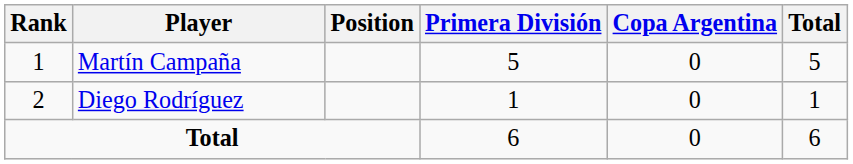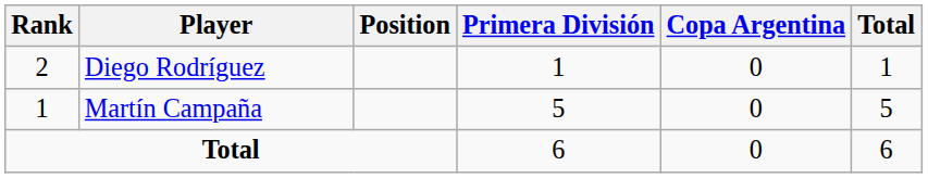 <table class="wikitable">
 <tr>
 <th>Rank</th>
 <th style="width:160px;">Player</th>
 <th>Position</th>
 <th><a href='#'>Primera División</a></th>
 <th><a href='#'>Copa Argentina</a></th>
 <th>Total</th>
 </tr>
 <tr>
+<td align=center>2</td>
+<td align=left> <a href='#'>Diego Rodríguez</a></td>
+<td align=center></td>
+<td align=center>1</td>
+<td align=center>0</td>
+<td align=center>1</td>
+</tr>
+<tr>
 <td align=center>1</td>
 <td align=left> <a href='#'>Martín Campaña</a></td>
 <td align=center></td>
 <td align=center>5</td>
 <td align=center>0</td>
 <td align=center>5</td>
 </tr>
 <tr>
-<td align=center>2</td>
-<td align=left> <a href='#'>Diego Rodríguez</a></td>
-<td align=center></td>
-<td align=center>1</td>
-<td align=center>0</td>
-<td align=center>1</td>
-</tr>
-<tr>
 <td align=center colspan=3><strong>Total</strong></td>
 <td align=center>6</td>
 <td align=center>0</td>
 <td align=center>6</td>
 </tr>
 </table>
